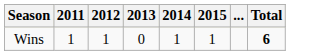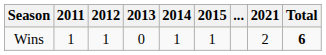 <table class="wikitable">
 <tr style="background:#ffc;">
 <th scope="col">Season</th>
 <th scope="col">2011</th>
 <th scope="col">2012</th>
 <th scope="col">2013</th>
 <th scope="col">2014</th>
 <th scope="col">2015</th>
 <th scope="col">...</th>
+<th scope="col">2021</th>
 <th scope="col">Total</th>
 </tr>
 <tr align=center>
 <td>Wins</td>
 <td>1</td>
 <td>1</td>
 <td>0</td>
 <td>1</td>
 <td>1</td>
 <td></td>
+<td>2</td>
 <td><strong>6</strong></td>
 </tr>
 </table>
